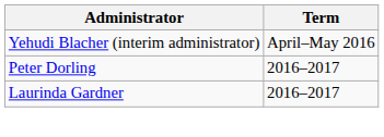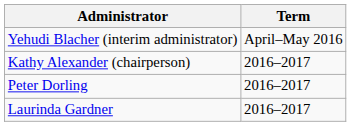 <table class="wikitable">
 <tr>
 <th>Administrator</th>
 <th>Term</th>
 </tr>
 <tr>
 <td><a href='#'>Yehudi Blacher</a> (interim administrator)</td>
 <td>April–May 2016</td>
 </tr>
 <tr>
+<td><a href='#'>Kathy Alexander</a> (chairperson)</td>
+<td>2016–2017</td>
+</tr>
+<tr>
 <td><a href='#'>Peter Dorling</a></td>
 <td>2016–2017</td>
 </tr>
 <tr>
 <td><a href='#'>Laurinda Gardner</a></td>
 <td>2016–2017</td>
 </tr>
 </table>
